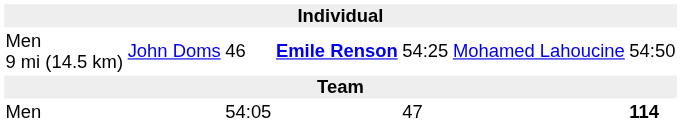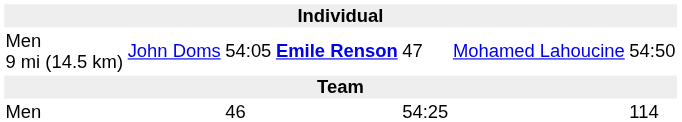 <table>
 <tr>
 <td colspan=7 bgcolor=#eeeeee style=text-align:center;><strong>Individual</strong></td>
 </tr>
 <tr>
 <td>Men<br>9 mi (14.5 km)</td>
 <td><a href='#'>John Doms</a><br></td>
-<td>46</td>
+<td>54:05</td>
 <td><strong><a href='#'>Emile Renson</a><br></strong></td>
-<td>54:25</td>
+<td>47</td>
 <td><a href='#'>Mohamed Lahoucine</a><br></td>
 <td>54:50</td>
 </tr>
 <tr>
 <td colspan=7 bgcolor=#eeeeee style=text-align:center;><strong>Team</strong></td>
 </tr>
 <tr>
 <td>Men</td>
 <td></td>
-<td>54:05</td>
+<td>46</td>
 <td></td>
-<td>47</td>
+<td>54:25</td>
 <td></td>
-<td><strong>114</strong></td>
+<td>114</td>
 </tr>
 </table>
